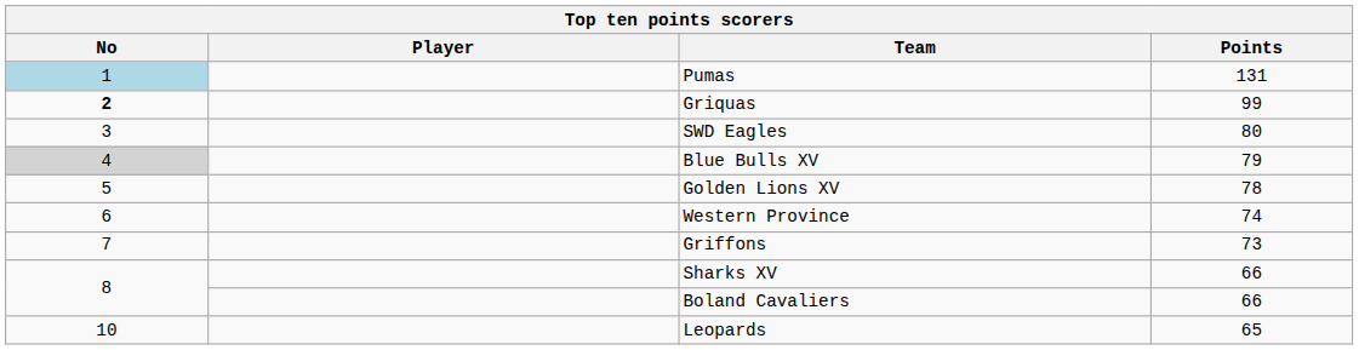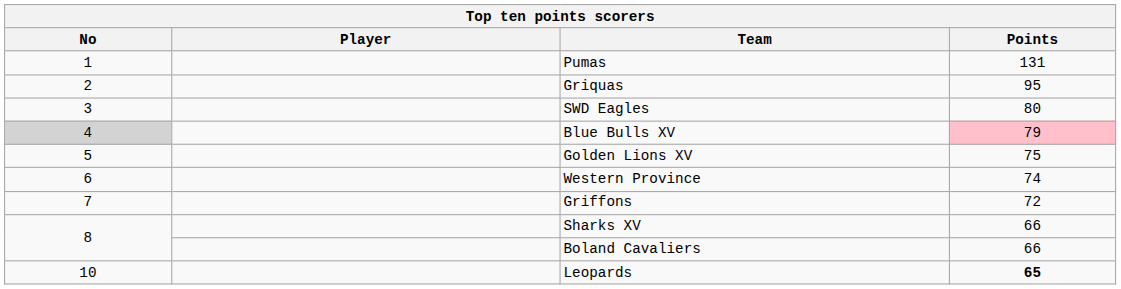 <table class="wikitable collapsible sortable" style="text-align:left; font-size:100%; width:80%;">
 <tr>
 <th colspan="100%">Top ten points scorers</th>
 </tr>
 <tr>
 <th style="width:15%;">No</th>
 <th style="width:35%;">Player</th>
 <th style="width:35%;">Team</th>
 <th style="width:15%;">Points<br></th>
 </tr>
 <tr>
-<td style="background: lightblue; text-align:center;">1</td>
+<td style="text-align:center;">1</td>
 <td></td>
 <td>Pumas</td>
 <td style="text-align:center;">131</td>
 </tr>
 <tr>
-<td style="text-align:center;"><strong>2</strong></td>
+<td style="text-align:center;">2</td>
 <td></td>
 <td>Griquas</td>
-<td style="text-align:center;">99</td>
+<td style="text-align:center;">95</td>
 </tr>
 <tr>
 <td style="text-align:center;">3</td>
 <td></td>
 <td>SWD Eagles</td>
 <td style="text-align:center;">80</td>
 </tr>
 <tr>
 <td style="background: lightgrey; text-align:center;">4</td>
 <td></td>
 <td>Blue Bulls XV</td>
-<td style="text-align:center;">79</td>
+<td style="background: pink; text-align:center;">79</td>
 </tr>
 <tr>
 <td style="text-align:center;">5</td>
 <td></td>
 <td>Golden Lions XV</td>
-<td style="text-align:center;">78</td>
+<td style="text-align:center;">75</td>
 </tr>
 <tr>
 <td style="text-align:center;">6</td>
 <td></td>
 <td>Western Province</td>
 <td style="text-align:center;">74</td>
 </tr>
 <tr>
 <td style="text-align:center;">7</td>
 <td></td>
 <td>Griffons</td>
-<td style="text-align:center;">73</td>
+<td style="text-align:center;">72</td>
 </tr>
 <tr>
 <td rowspan="2" style="text-align:center;">8</td>
 <td></td>
 <td>Sharks XV</td>
 <td style="text-align:center;">66</td>
 </tr>
 <tr>
 <td></td>
 <td>Boland Cavaliers</td>
 <td style="text-align:center;">66</td>
 </tr>
 <tr>
 <td style="text-align:center;">10</td>
 <td></td>
 <td>Leopards</td>
-<td style="text-align:center;">65</td>
+<td style="text-align:center;"><strong>65</strong></td>
 </tr>
 </table>
